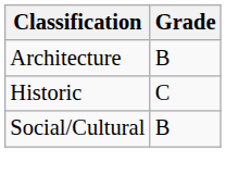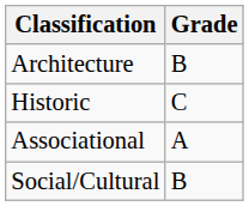 <table class="wikitable">
 <tr>
 <th>Classification</th>
 <th>Grade</th>
 </tr>
 <tr>
 <td>Architecture</td>
 <td>B</td>
 </tr>
 <tr>
 <td>Historic</td>
 <td>C</td>
 </tr>
 <tr>
+<td>Associational</td>
+<td>A</td>
+</tr>
+<tr>
 <td>Social/Cultural</td>
 <td>B</td>
 </tr>
 </table>
